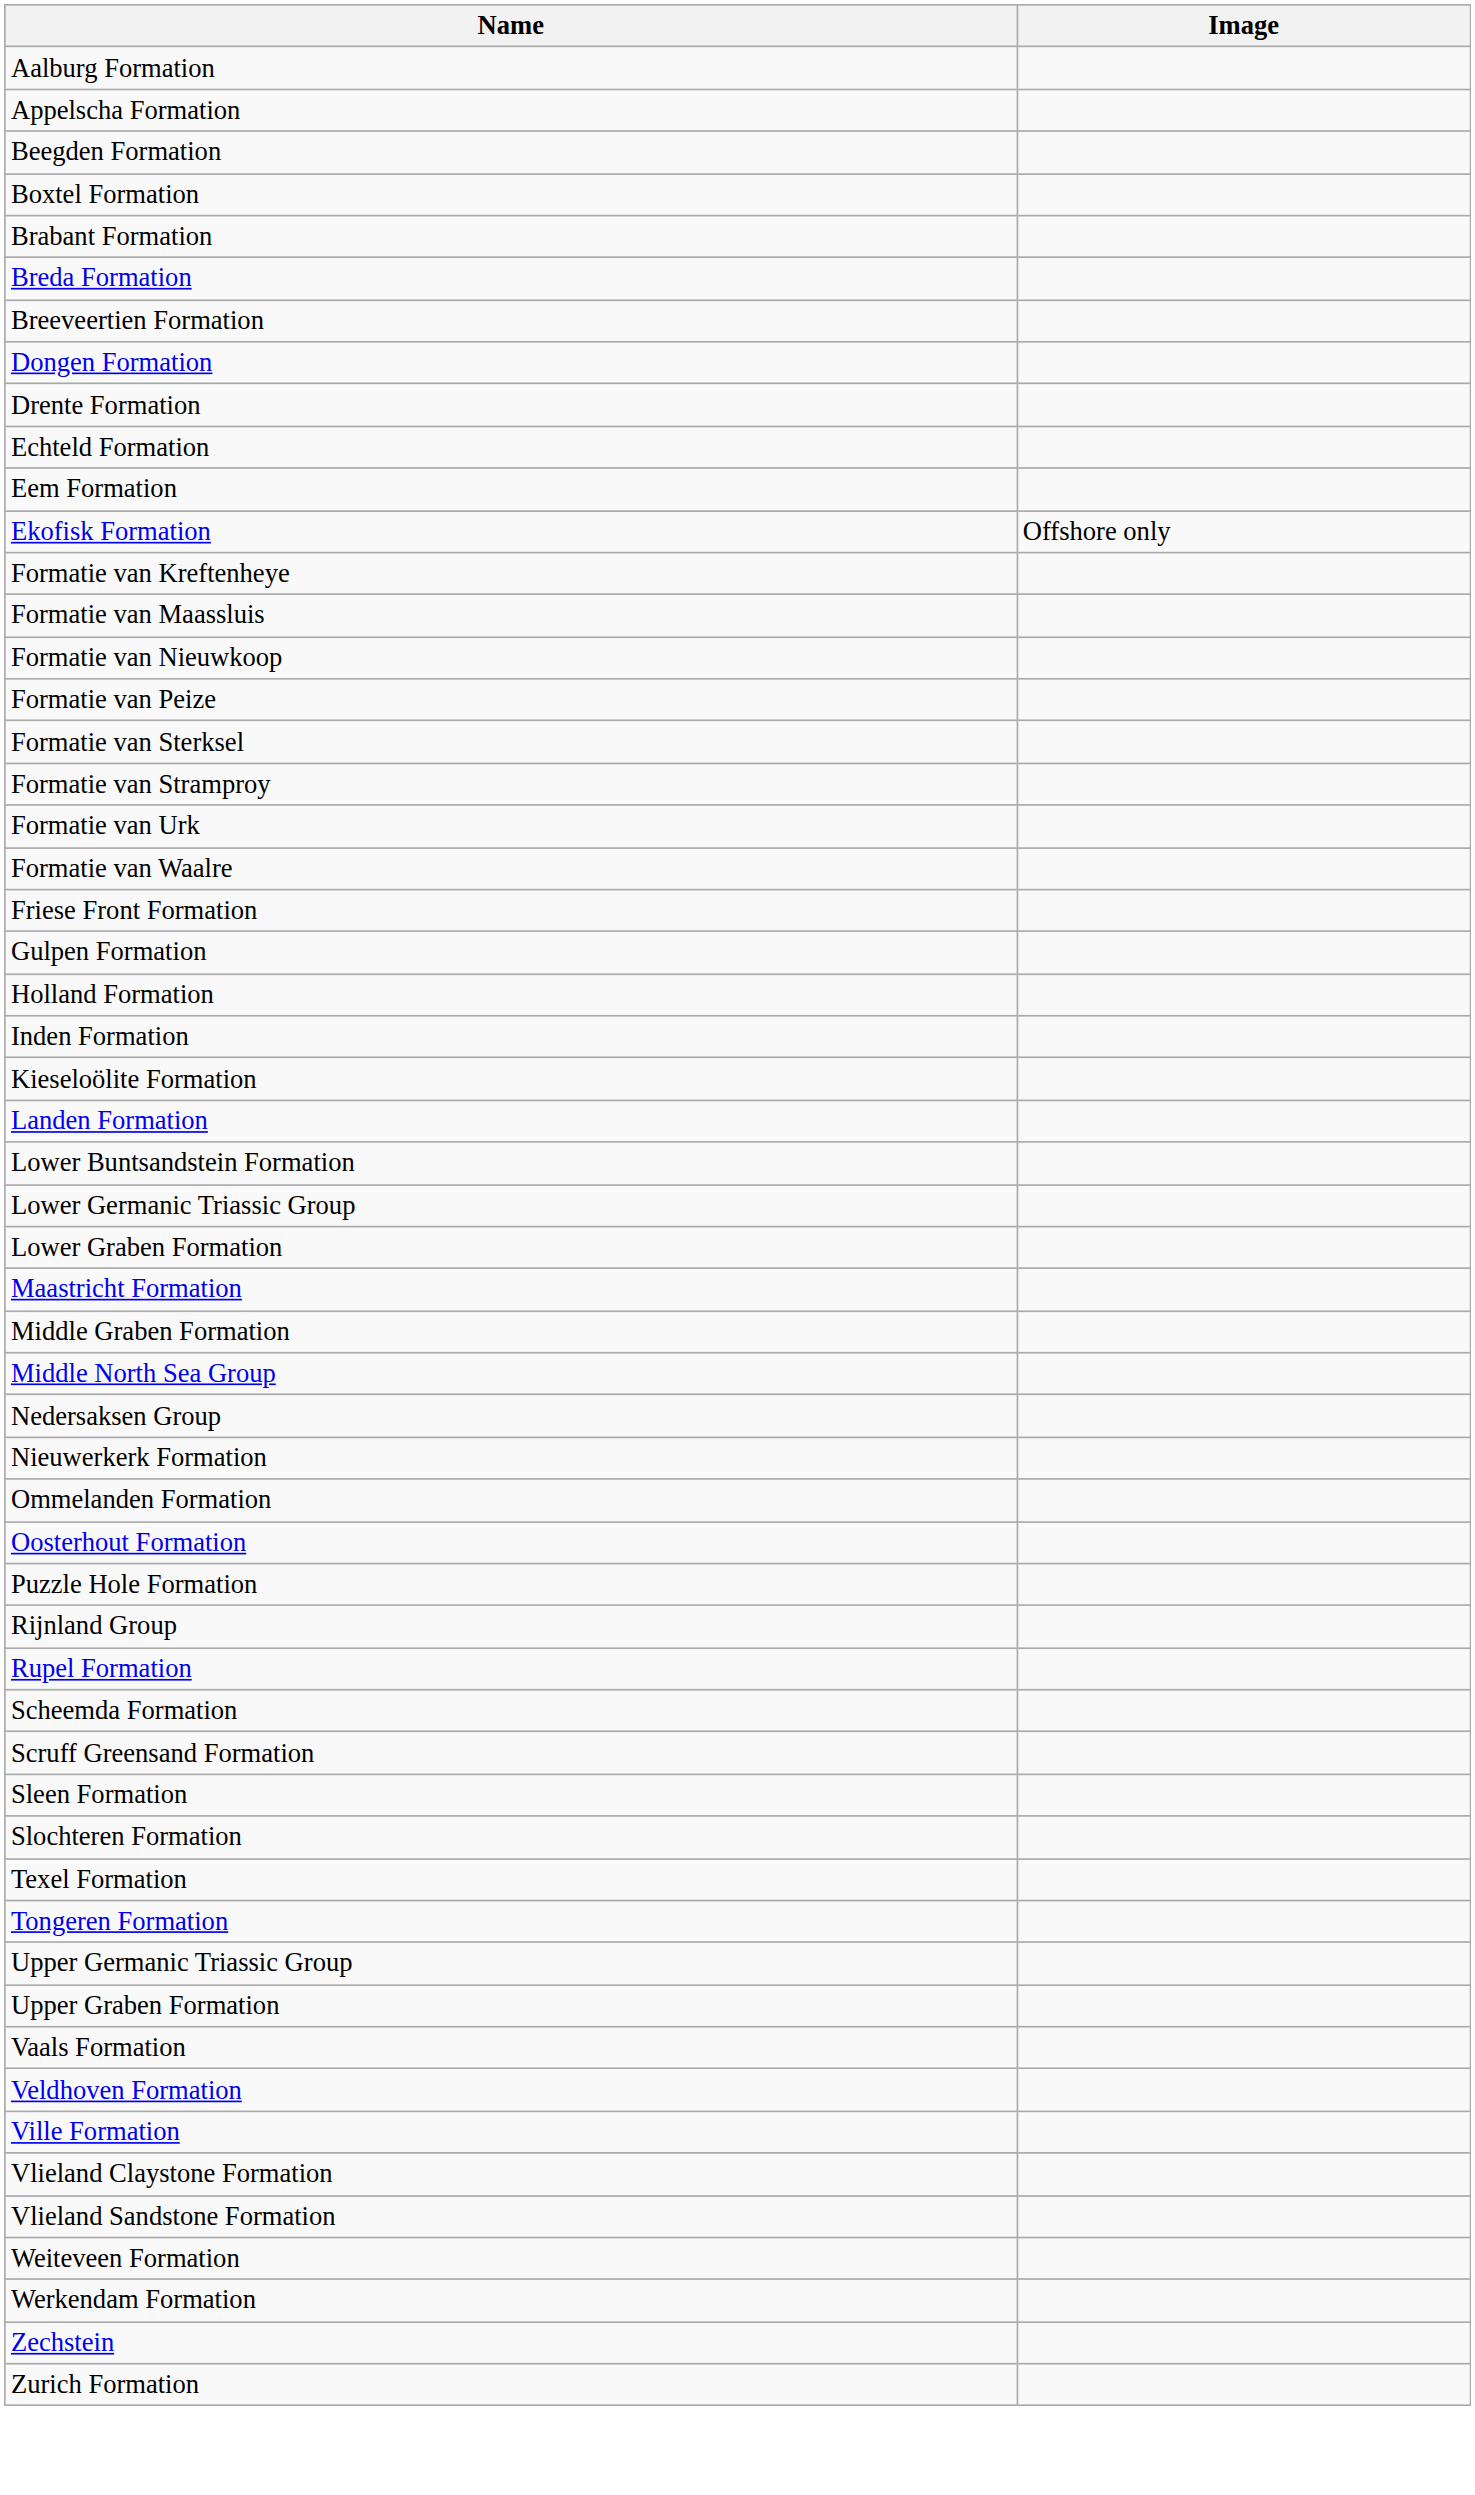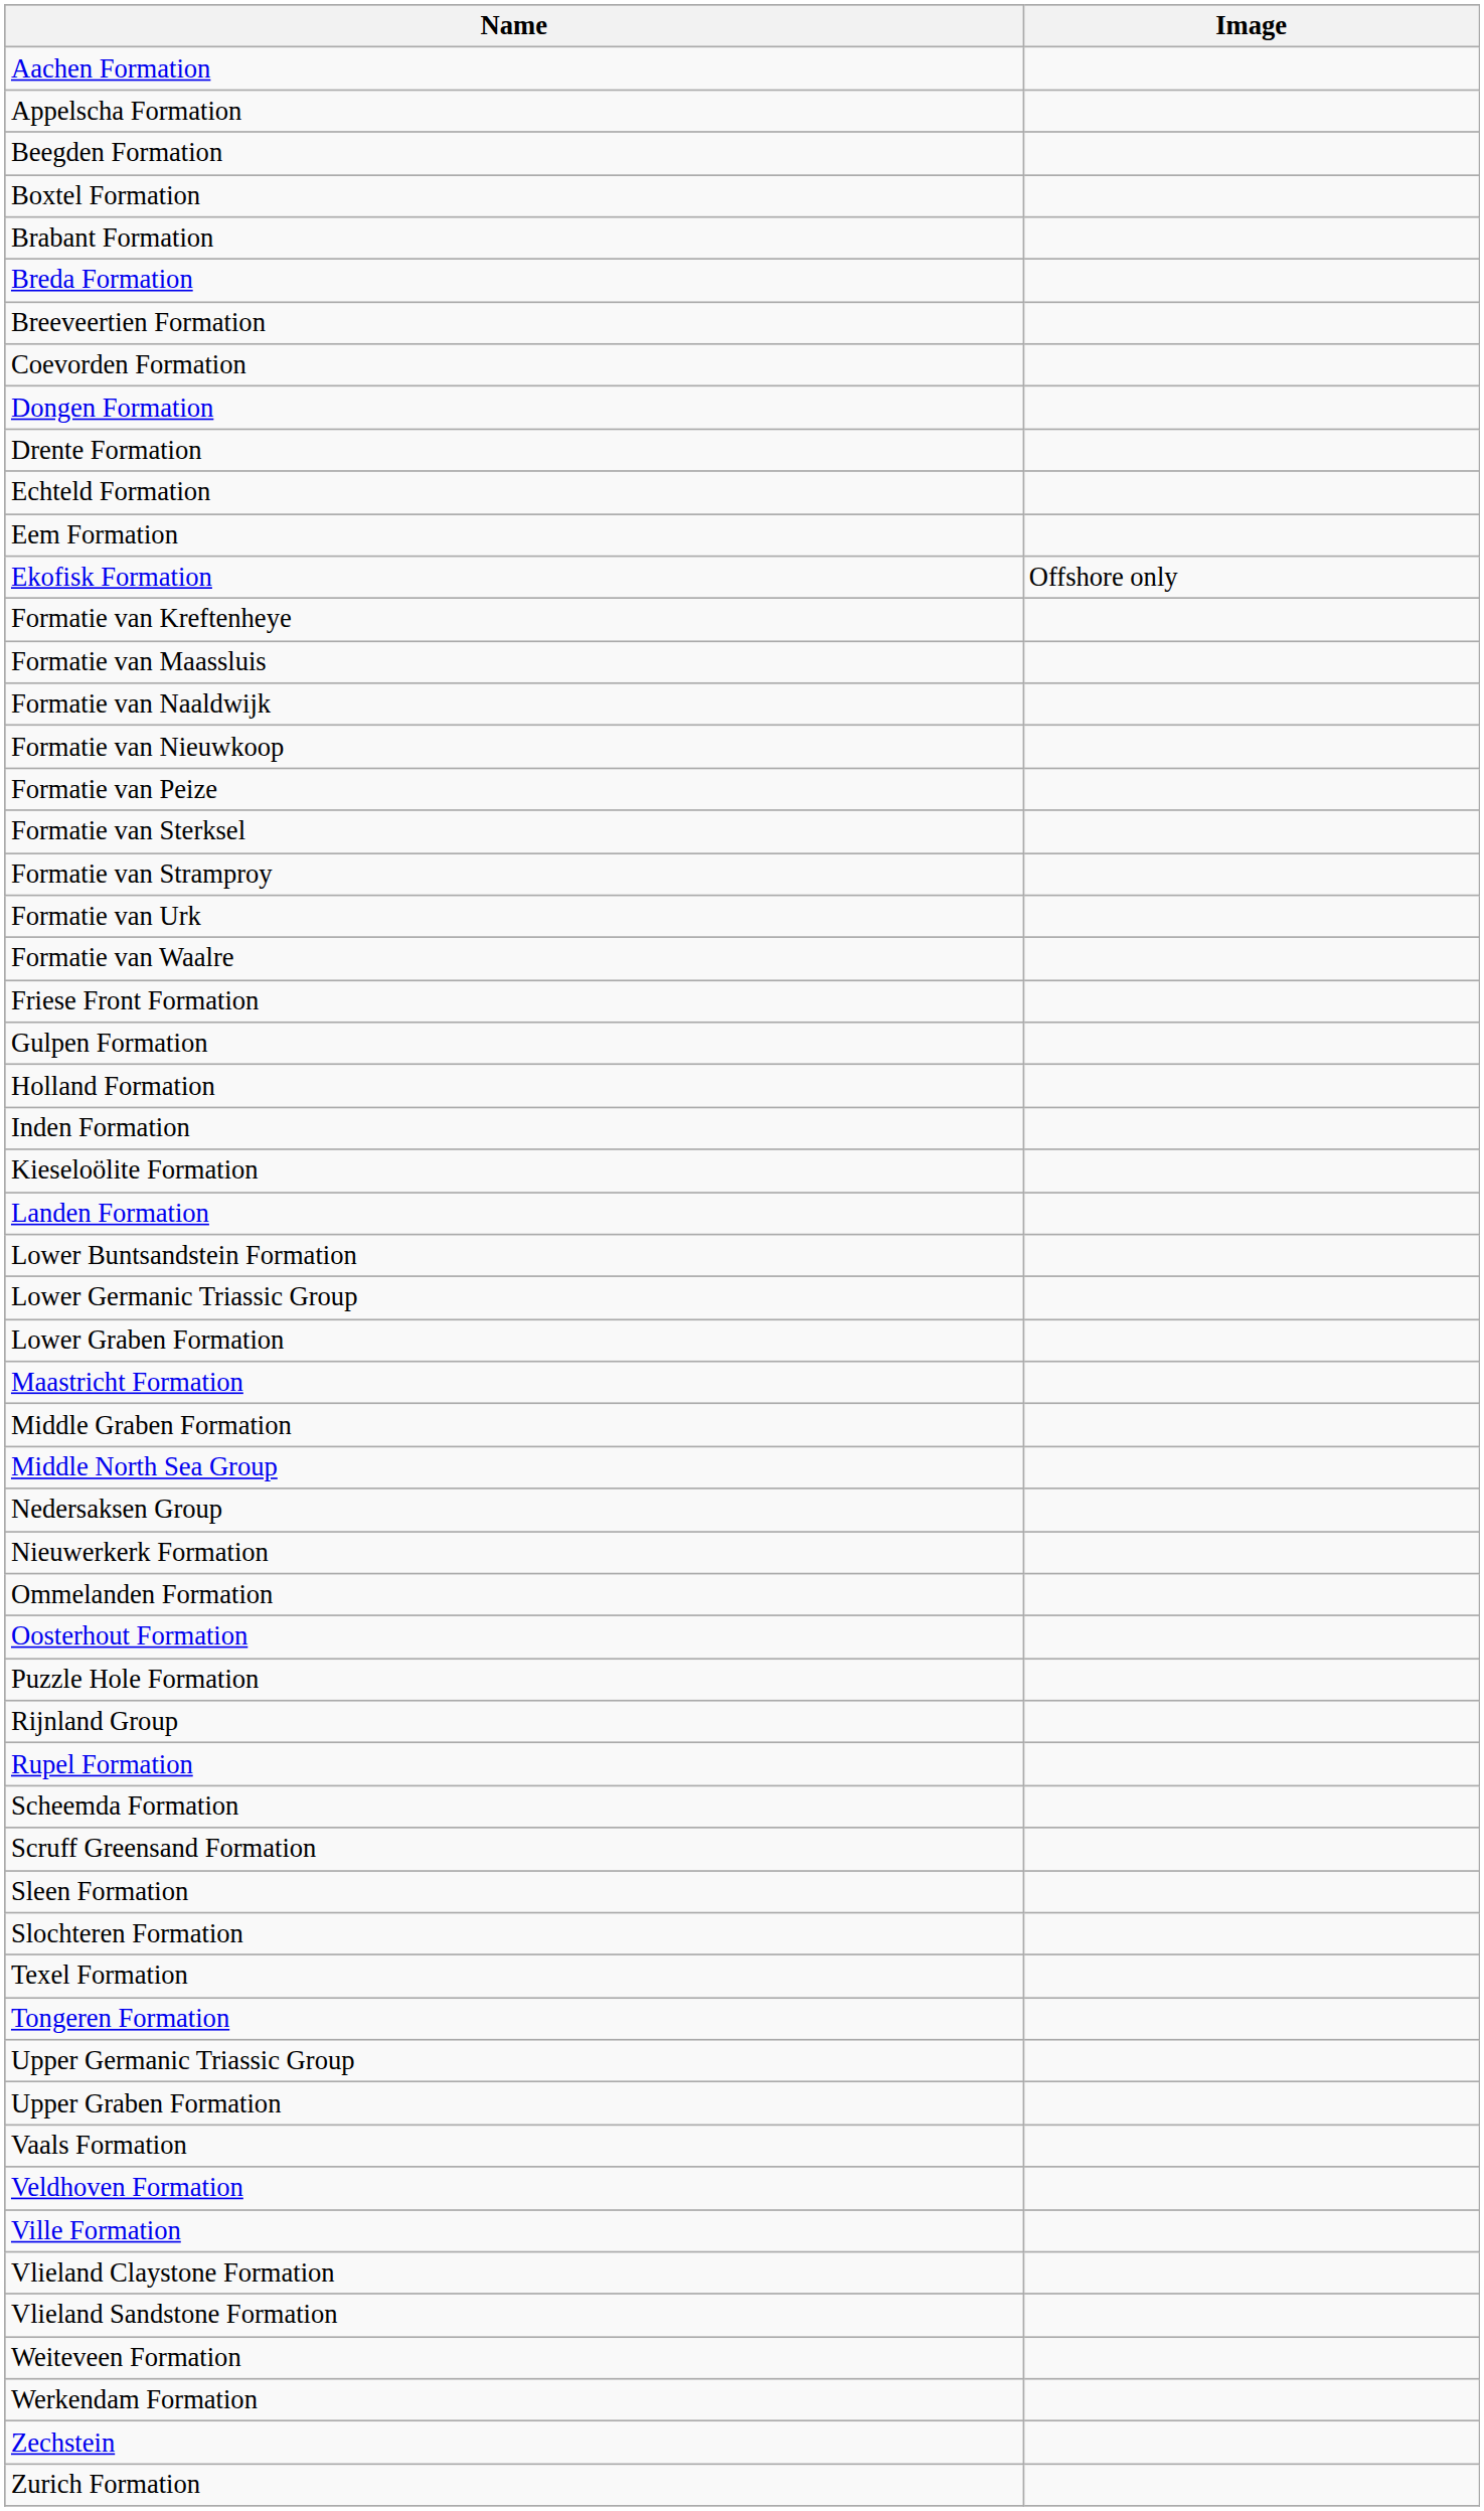 <table class='wikitable sortable' style='width:100%'>
 <tr>
 <th>Name</th>
 <th>Image</th>
 </tr>
 <tr>
-<td>Aalburg Formation</td>
+<td><a href='#'>Aachen Formation</a></td>
 <td></td>
 </tr>
 <tr>
 <td>Appelscha Formation</td>
 <td></td>
 </tr>
 <tr>
 <td>Beegden Formation</td>
 <td></td>
 </tr>
 <tr>
 <td>Boxtel Formation</td>
 <td></td>
 </tr>
 <tr>
 <td>Brabant Formation</td>
 <td></td>
 </tr>
 <tr>
 <td><a href='#'>Breda Formation</a></td>
 <td></td>
 </tr>
 <tr>
 <td>Breeveertien Formation</td>
+<td></td>
+</tr>
+<tr>
+<td>Coevorden Formation</td>
 <td></td>
 </tr>
 <tr>
 <td><a href='#'>Dongen Formation</a></td>
 <td></td>
 </tr>
 <tr>
 <td>Drente Formation</td>
 <td></td>
 </tr>
 <tr>
 <td>Echteld Formation</td>
 <td></td>
 </tr>
 <tr>
 <td>Eem Formation</td>
 <td></td>
 </tr>
 <tr>
 <td><a href='#'>Ekofisk Formation</a></td>
 <td>Offshore only</td>
 </tr>
 <tr>
 <td>Formatie van Kreftenheye</td>
 <td></td>
 </tr>
 <tr>
 <td>Formatie van Maassluis</td>
+<td></td>
+</tr>
+<tr>
+<td>Formatie van Naaldwijk</td>
 <td></td>
 </tr>
 <tr>
 <td>Formatie van Nieuwkoop</td>
 <td></td>
 </tr>
 <tr>
 <td>Formatie van Peize</td>
 <td></td>
 </tr>
 <tr>
 <td>Formatie van Sterksel</td>
 <td></td>
 </tr>
 <tr>
 <td>Formatie van Stramproy</td>
 <td></td>
 </tr>
 <tr>
 <td>Formatie van Urk</td>
 <td></td>
 </tr>
 <tr>
 <td>Formatie van Waalre</td>
 <td></td>
 </tr>
 <tr>
 <td>Friese Front Formation</td>
 <td></td>
 </tr>
 <tr>
 <td>Gulpen Formation</td>
 <td></td>
 </tr>
 <tr>
 <td>Holland	Formation</td>
 <td></td>
 </tr>
 <tr>
 <td>Inden Formation</td>
 <td></td>
 </tr>
 <tr>
 <td>Kieseloölite Formation</td>
 <td></td>
 </tr>
 <tr>
 <td><a href='#'>Landen Formation</a></td>
 <td></td>
 </tr>
 <tr>
 <td>Lower Buntsandstein Formation</td>
 <td></td>
 </tr>
 <tr>
 <td>Lower Germanic Triassic Group</td>
 <td></td>
 </tr>
 <tr>
 <td>Lower Graben Formation</td>
 <td></td>
 </tr>
 <tr>
 <td><a href='#'>Maastricht Formation</a></td>
 <td></td>
 </tr>
 <tr>
 <td>Middle Graben Formation</td>
 <td></td>
 </tr>
 <tr>
 <td><a href='#'>Middle North Sea Group</a></td>
 <td></td>
 </tr>
 <tr>
 <td>Nedersaksen Group</td>
 <td></td>
 </tr>
 <tr>
 <td>Nieuwerkerk Formation</td>
 <td></td>
 </tr>
 <tr>
 <td>Ommelanden Formation</td>
 <td></td>
 </tr>
 <tr>
 <td><a href='#'>Oosterhout Formation</a></td>
 <td></td>
 </tr>
 <tr>
 <td>Puzzle Hole Formation</td>
 <td></td>
 </tr>
 <tr>
 <td>Rijnland Group</td>
 <td></td>
 </tr>
 <tr>
 <td><a href='#'>Rupel Formation</a></td>
 <td></td>
 </tr>
 <tr>
 <td>Scheemda Formation</td>
 <td></td>
 </tr>
 <tr>
 <td>Scruff Greensand Formation</td>
 <td></td>
 </tr>
 <tr>
 <td>Sleen Formation</td>
 <td></td>
 </tr>
 <tr>
 <td>Slochteren Formation</td>
 <td></td>
 </tr>
 <tr>
 <td>Texel Formation</td>
 <td></td>
 </tr>
 <tr>
 <td><a href='#'>Tongeren Formation</a></td>
 <td></td>
 </tr>
 <tr>
 <td>Upper Germanic Triassic Group</td>
 <td></td>
 </tr>
 <tr>
 <td>Upper Graben Formation</td>
 <td></td>
 </tr>
 <tr>
 <td>Vaals Formation</td>
 <td></td>
 </tr>
 <tr>
 <td><a href='#'>Veldhoven Formation</a></td>
 <td></td>
 </tr>
 <tr>
 <td><a href='#'>Ville Formation</a></td>
 <td></td>
 </tr>
 <tr>
 <td>Vlieland Claystone Formation</td>
 <td></td>
 </tr>
 <tr>
 <td>Vlieland Sandstone Formation</td>
 <td></td>
 </tr>
 <tr>
 <td>Weiteveen Formation</td>
 <td></td>
 </tr>
 <tr>
 <td>Werkendam Formation</td>
 <td></td>
 </tr>
 <tr>
 <td><a href='#'>Zechstein</a></td>
 <td></td>
 </tr>
 <tr>
 <td>Zurich Formation</td>
 <td></td>
 </tr>
 </table>
